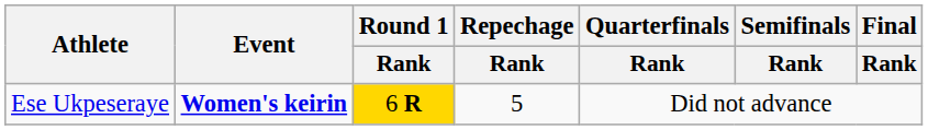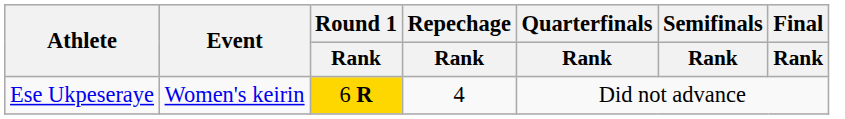 <table class="wikitable" style="font-size:90%;text-align:center">
 <tr>
 <th rowspan="2">Athlete</th>
 <th rowspan="2">Event</th>
 <th>Round 1</th>
 <th>Repechage</th>
 <th>Quarterfinals</th>
 <th>Semifinals</th>
 <th>Final</th>
 </tr>
 <tr style="font-size:95%">
 <th>Rank</th>
 <th>Rank</th>
 <th>Rank</th>
 <th>Rank</th>
 <th>Rank</th>
 </tr>
 <tr>
 <td><a href='#'>Ese Ukpeseraye</a></td>
-<td><strong><a href='#'>Women's keirin</a></strong></td>
+<td><a href='#'>Women's keirin</a></td>
 <td style="background: gold;">6 <strong>R</strong></td>
-<td>5</td>
+<td>4</td>
 <td colspan="3">Did not advance</td>
 </tr>
 </table>
